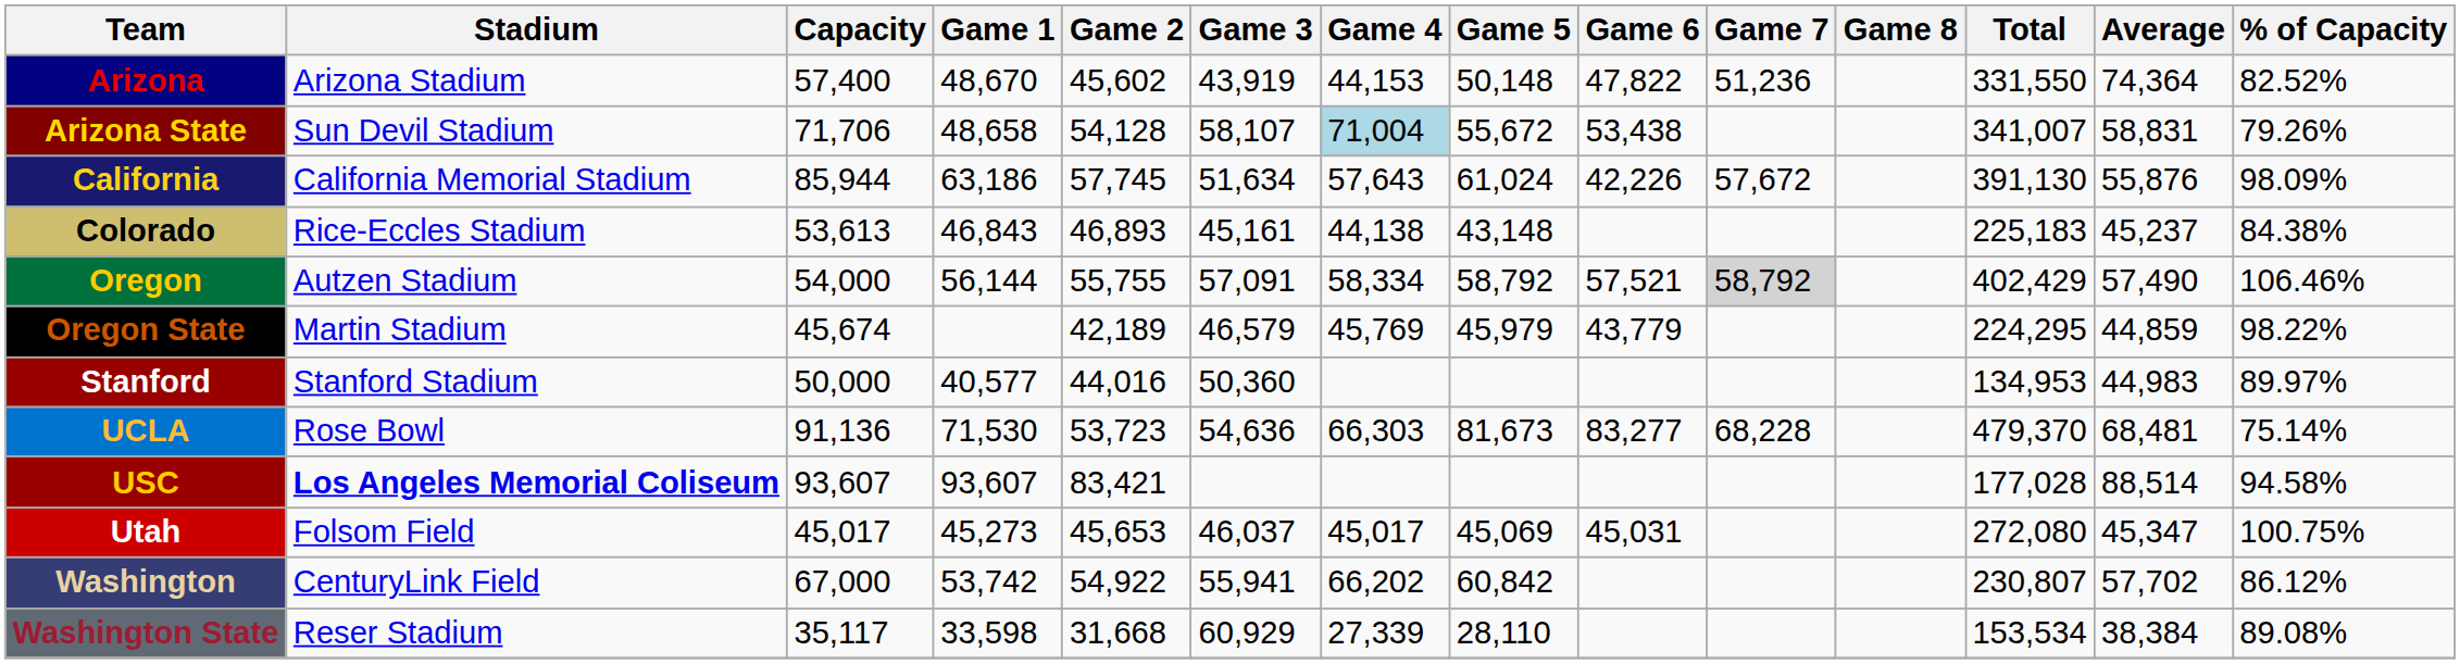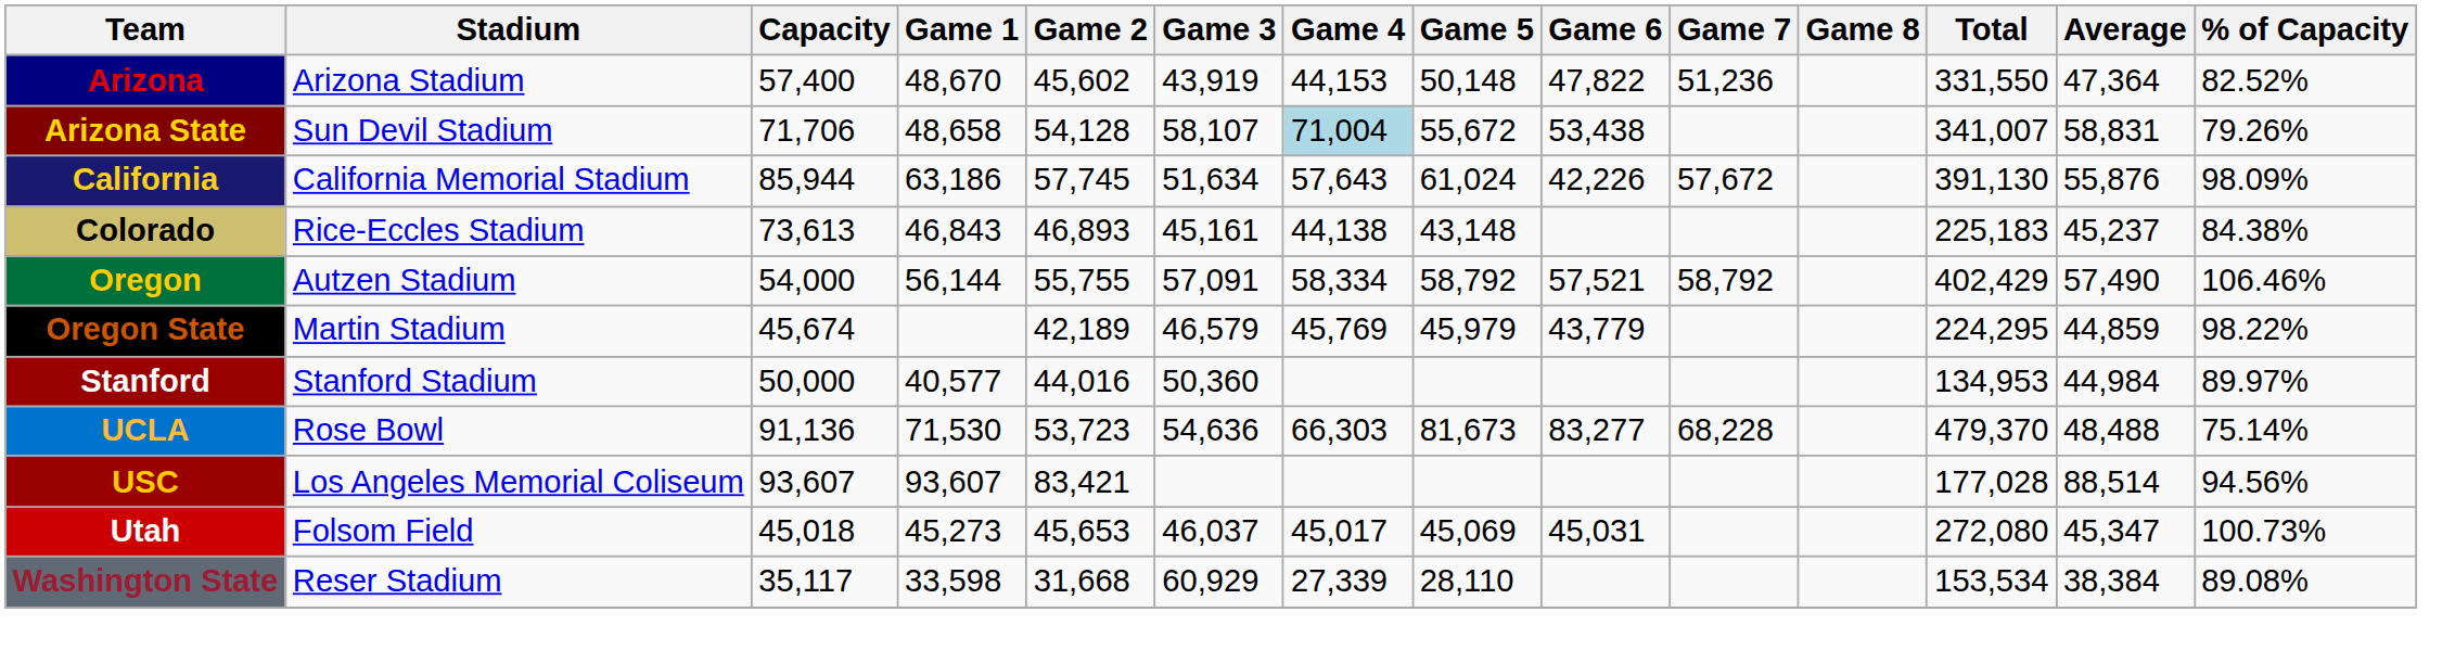 <table class="wikitable sortable">
 <tr>
 <th>Team</th>
 <th>Stadium</th>
 <th>Capacity</th>
 <th>Game 1</th>
 <th>Game 2</th>
 <th>Game 3</th>
 <th>Game 4</th>
 <th>Game 5</th>
 <th>Game 6</th>
 <th>Game 7</th>
 <th>Game 8</th>
 <th>Total</th>
 <th>Average</th>
 <th>% of Capacity</th>
 </tr>
 <tr>
 <th style="background:#000080; color:#e00000;">Arizona</th>
 <td><a href='#'>Arizona Stadium</a></td>
 <td>57,400</td>
 <td>48,670</td>
 <td>45,602</td>
 <td>43,919</td>
 <td>44,153</td>
 <td>50,148</td>
 <td>47,822</td>
 <td>51,236</td>
 <td></td>
 <td>331,550</td>
-<td>74,364</td>
+<td>47,364</td>
 <td>82.52%</td>
 </tr>
 <tr>
 <th style="background:#800000; color:#FFD700;">Arizona State</th>
 <td><a href='#'>Sun Devil Stadium</a></td>
 <td>71,706</td>
 <td>48,658</td>
 <td>54,128</td>
 <td>58,107</td>
 <td style="background: lightblue;">71,004</td>
 <td>55,672</td>
 <td>53,438</td>
 <td align=center></td>
 <td align=center></td>
 <td>341,007</td>
 <td>58,831</td>
 <td>79.26%</td>
 </tr>
 <tr>
 <th style="background:#191970; color:#FCD116;">California</th>
 <td><a href='#'>California Memorial Stadium</a></td>
 <td>85,944</td>
 <td>63,186</td>
 <td>57,745</td>
 <td>51,634</td>
 <td>57,643</td>
 <td>61,024</td>
 <td>42,226</td>
 <td>57,672</td>
 <td align=center></td>
 <td>391,130</td>
 <td>55,876</td>
 <td>98.09%</td>
 </tr>
 <tr>
 <th style="background:#CEBE70; color:#000000;">Colorado</th>
 <td><a href='#'>Rice-Eccles Stadium</a></td>
-<td>53,613</td>
+<td>73,613</td>
 <td>46,843</td>
 <td>46,893</td>
 <td>45,161</td>
 <td>44,138</td>
 <td>43,148</td>
 <td></td>
 <td align=center></td>
 <td align=center></td>
 <td>225,183</td>
 <td>45,237</td>
 <td>84.38%</td>
 </tr>
 <tr>
 <th style="background:#00703C; color:#FFCC00;">Oregon</th>
 <td><a href='#'>Autzen Stadium</a></td>
 <td>54,000</td>
 <td>56,144</td>
 <td>55,755</td>
 <td>57,091</td>
 <td>58,334</td>
 <td>58,792</td>
 <td>57,521</td>
-<td style="background: lightgrey;">58,792</td>
+<td>58,792</td>
 <td align=center></td>
 <td>402,429</td>
 <td>57,490</td>
 <td>106.46%</td>
 </tr>
 <tr>
 <th style="background:#000000; color:#CC5500;">Oregon State</th>
 <td><a href='#'>Martin Stadium</a></td>
 <td>45,674</td>
 <td></td>
 <td>42,189</td>
 <td>46,579</td>
 <td>45,769</td>
 <td>45,979</td>
 <td>43,779</td>
 <td></td>
 <td align=center></td>
 <td>224,295</td>
 <td>44,859</td>
 <td>98.22%</td>
 </tr>
 <tr>
 <th style="background:#990000; color:#FFFFFF;">Stanford</th>
 <td><a href='#'>Stanford Stadium</a></td>
 <td>50,000</td>
 <td>40,577</td>
 <td>44,016</td>
 <td>50,360</td>
 <td></td>
 <td></td>
 <td></td>
 <td align=center></td>
 <td align=center></td>
 <td>134,953</td>
-<td>44,983</td>
+<td>44,984</td>
 <td>89.97%</td>
 </tr>
 <tr>
 <th style="background:#0073CF; color:#FEBB36;">UCLA</th>
 <td><a href='#'>Rose Bowl</a></td>
 <td>91,136</td>
 <td>71,530</td>
 <td>53,723</td>
 <td>54,636</td>
 <td>66,303</td>
 <td>81,673</td>
 <td>83,277</td>
 <td>68,228</td>
 <td align=center></td>
 <td>479,370</td>
-<td>68,481</td>
+<td>48,488</td>
 <td>75.14%</td>
 </tr>
 <tr>
 <th style="background:#990000; color:#FFCC00;">USC</th>
-<td><strong><a href='#'>Los Angeles Memorial Coliseum</a></strong></td>
+<td><a href='#'>Los Angeles Memorial Coliseum</a></td>
 <td>93,607</td>
 <td>93,607</td>
 <td>83,421</td>
 <td></td>
 <td></td>
 <td></td>
 <td></td>
 <td></td>
 <td align=center></td>
 <td>177,028</td>
 <td>88,514</td>
-<td>94.58%</td>
+<td>94.56%</td>
 </tr>
 <tr>
 <th style="background:#CC0000; color:#FFFFFF;">Utah</th>
 <td><a href='#'>Folsom Field</a></td>
-<td>45,017</td>
+<td>45,018</td>
 <td>45,273</td>
 <td>45,653</td>
 <td>46,037</td>
 <td>45,017</td>
 <td>45,069</td>
 <td>45,031</td>
 <td align=center></td>
 <td align=center></td>
 <td>272,080</td>
 <td>45,347</td>
-<td>100.75%</td>
-</tr>
-<tr>
-<th style="background:#363c74; color:#e8d3a2;">Washington</th>
-<td><a href='#'>CenturyLink Field</a> </td>
-<td>67,000</td>
-<td>53,742</td>
-<td>54,922</td>
-<td>55,941</td>
-<td>66,202</td>
-<td>60,842</td>
-<td></td>
-<td align=center></td>
-<td align=center></td>
-<td>230,807</td>
-<td>57,702</td>
-<td>86.12%</td>
+<td>100.73%</td>
 </tr>
 <tr>
 <th style="background:#606a74; color:#9e1b34;">Washington State</th>
 <td><a href='#'>Reser Stadium</a></td>
 <td>35,117</td>
 <td>33,598</td>
 <td>31,668</td>
 <td>60,929</td>
 <td>27,339</td>
 <td>28,110</td>
 <td></td>
 <td align=center></td>
 <td align=center></td>
 <td>153,534</td>
 <td>38,384</td>
 <td>89.08%</td>
 </tr>
 <tr>
 </tr>
 </table>
